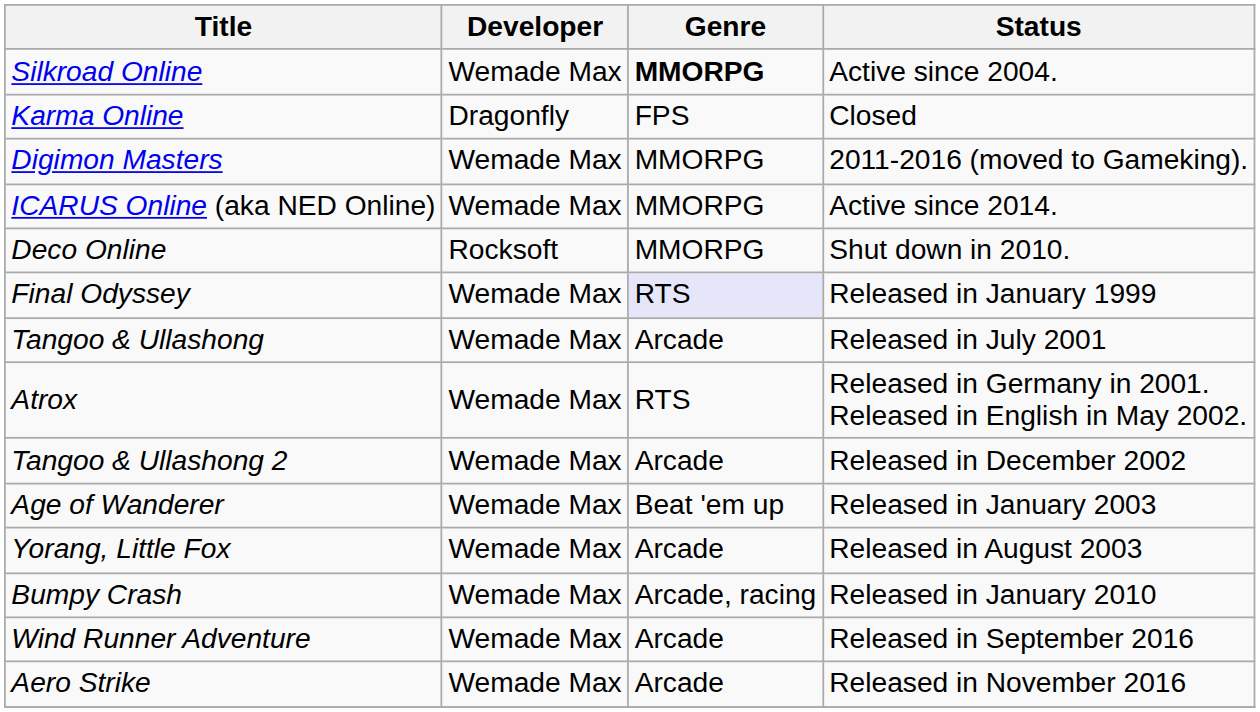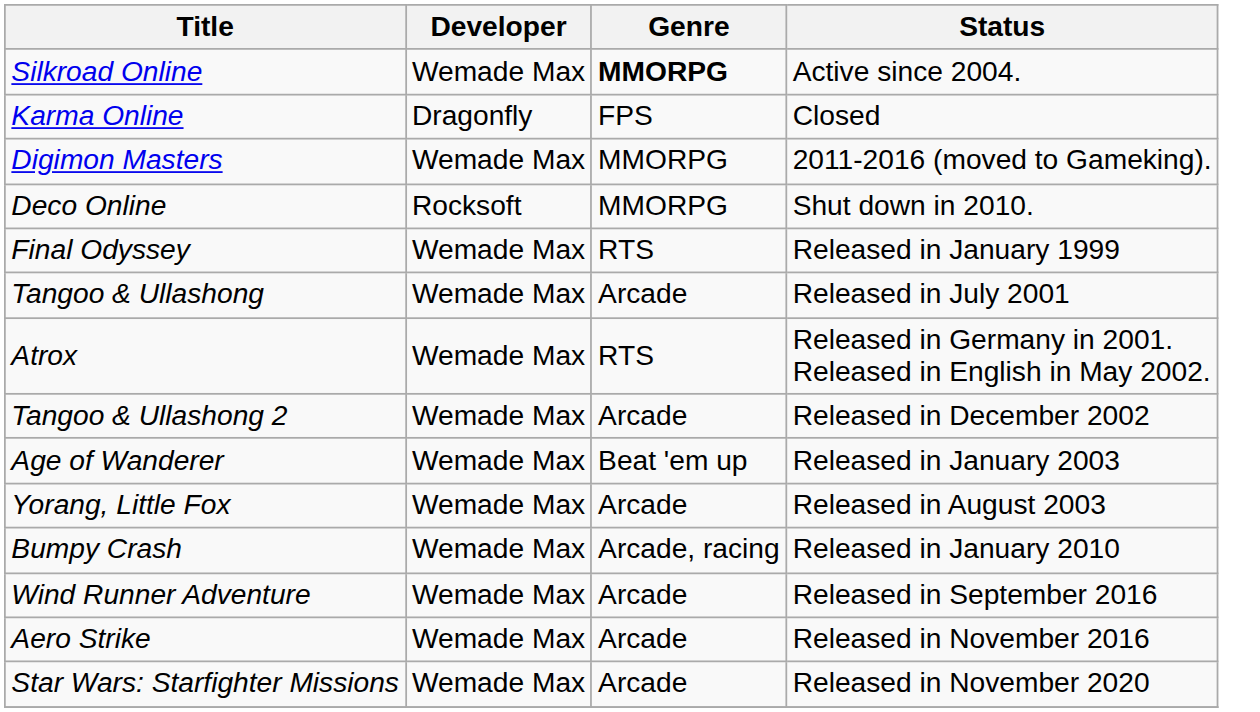 <table class="wikitable sortable">
 <tr>
 <th>Title</th>
 <th>Developer</th>
 <th>Genre</th>
 <th>Status</th>
 </tr>
 <tr>
 <td><em><a href='#'>Silkroad Online</a></em></td>
 <td>Wemade Max</td>
 <td><strong>MMORPG</strong></td>
 <td>Active since 2004.</td>
 </tr>
 <tr>
 <td><em><a href='#'>Karma Online</a></em></td>
 <td>Dragonfly</td>
 <td>FPS</td>
 <td>Closed</td>
 </tr>
 <tr>
 <td><em><a href='#'>Digimon Masters</a></em></td>
 <td>Wemade Max</td>
 <td>MMORPG</td>
 <td>2011-2016 (moved to Gameking).</td>
 </tr>
 <tr>
-<td><em><a href='#'>ICARUS Online</a></em> (aka NED Online)</td>
-<td>Wemade Max</td>
-<td>MMORPG</td>
-<td>Active since 2014.</td>
-</tr>
-<tr>
 <td><em>Deco Online</em></td>
 <td>Rocksoft</td>
 <td>MMORPG</td>
 <td>Shut down in 2010.</td>
 </tr>
 <tr>
 <td><em>Final Odyssey</em></td>
 <td>Wemade Max</td>
-<td style="background: lavender;">RTS</td>
+<td>RTS</td>
 <td>Released in January 1999 </td>
 </tr>
 <tr>
 <td><em>Tangoo & Ullashong</em></td>
 <td>Wemade Max</td>
 <td>Arcade</td>
 <td>Released in July 2001</td>
 </tr>
 <tr>
 <td><em>Atrox</em></td>
 <td>Wemade Max</td>
 <td>RTS</td>
 <td>Released in Germany in 2001.<br>Released in English in May 2002.</td>
 </tr>
 <tr>
 <td><em>Tangoo & Ullashong 2</em></td>
 <td>Wemade Max</td>
 <td>Arcade</td>
 <td>Released in December 2002</td>
 </tr>
 <tr>
 <td><em>Age of Wanderer</em></td>
 <td>Wemade Max</td>
 <td>Beat 'em up</td>
 <td>Released in January 2003</td>
 </tr>
 <tr>
 <td><em>Yorang, Little Fox</em></td>
 <td>Wemade Max</td>
 <td>Arcade</td>
 <td>Released in August 2003</td>
 </tr>
 <tr>
 <td><em>Bumpy Crash</em></td>
 <td>Wemade Max</td>
 <td>Arcade, racing</td>
 <td>Released in January 2010</td>
 </tr>
 <tr>
 <td><em>Wind Runner Adventure</em></td>
 <td>Wemade Max</td>
 <td>Arcade</td>
 <td>Released in September 2016</td>
 </tr>
 <tr>
 <td><em>Aero Strike</em></td>
 <td>Wemade Max</td>
 <td>Arcade</td>
 <td>Released in November 2016</td>
 </tr>
 <tr>
+<td><em>Star Wars: Starfighter Missions</em></td>
+<td>Wemade Max</td>
+<td>Arcade</td>
+<td>Released in November 2020</td>
+</tr>
+<tr>
 </tr>
 </table>
